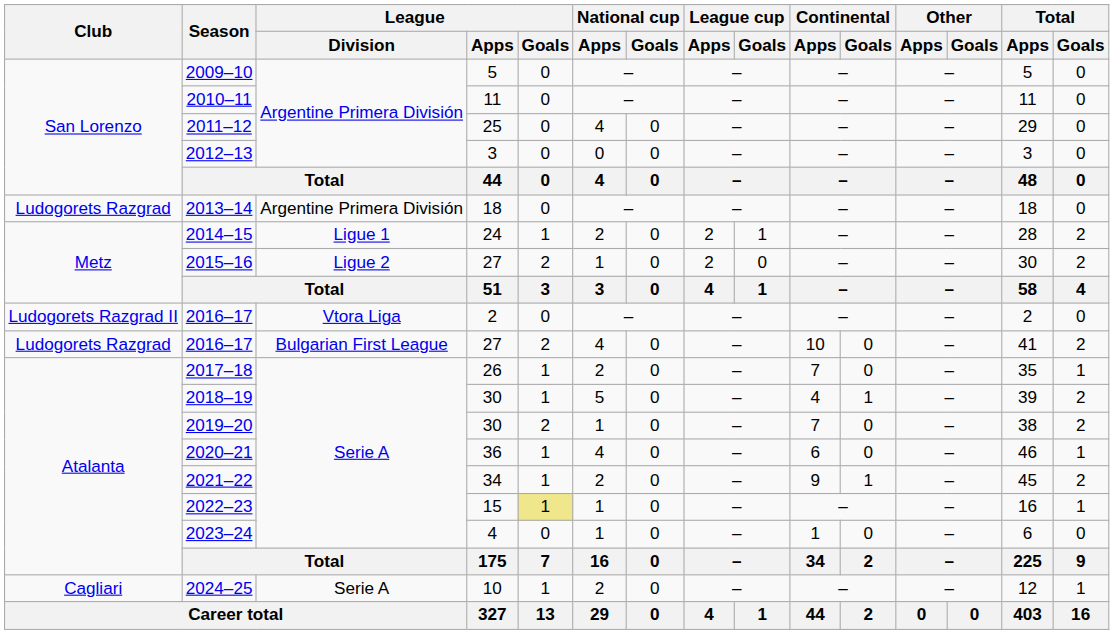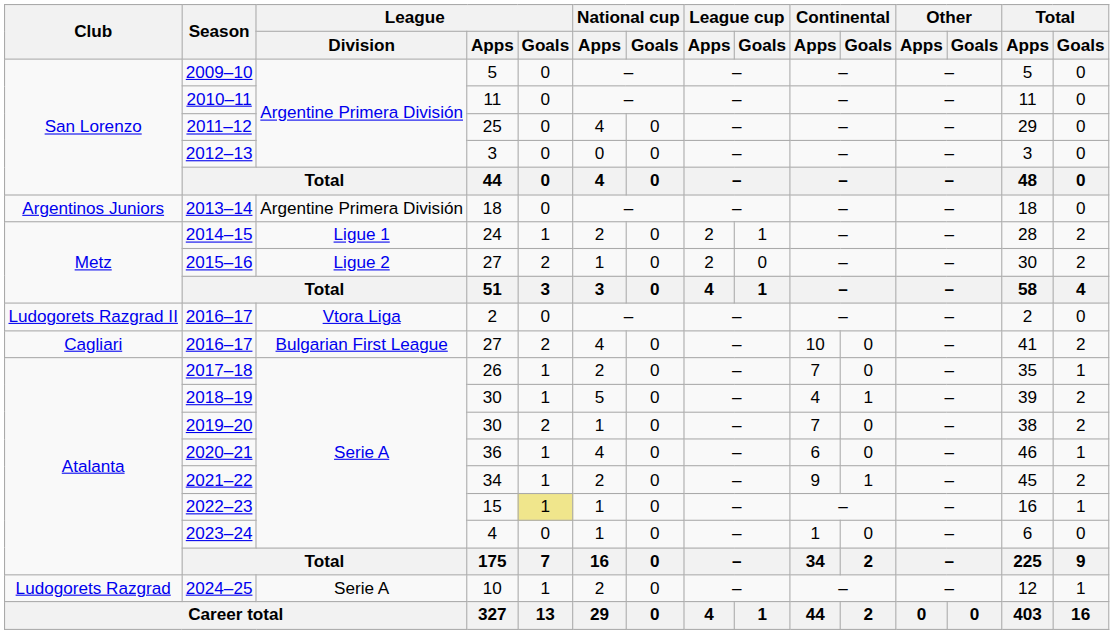 <table class="wikitable" style="text-align: center">
 <tr>
 <th rowspan="2">Club</th>
 <th rowspan="2">Season</th>
 <th colspan="3">League</th>
 <th colspan="2">National cup</th>
 <th colspan="2">League cup</th>
 <th colspan="2">Continental</th>
 <th colspan="2">Other</th>
 <th colspan="2">Total</th>
 </tr>
 <tr>
 <th>Division</th>
 <th>Apps</th>
 <th>Goals</th>
 <th>Apps</th>
 <th>Goals</th>
 <th>Apps</th>
 <th>Goals</th>
 <th>Apps</th>
 <th>Goals</th>
 <th>Apps</th>
 <th>Goals</th>
 <th>Apps</th>
 <th>Goals</th>
 </tr>
 <tr>
 <td rowspan="5"><a href='#'>San Lorenzo</a></td>
 <td><a href='#'>2009–10</a></td>
 <td rowspan="4"><a href='#'>Argentine Primera División</a></td>
 <td>5</td>
 <td>0</td>
 <td colspan="2">–</td>
 <td colspan="2">–</td>
 <td colspan="2">–</td>
 <td colspan="2">–</td>
 <td>5</td>
 <td>0</td>
 </tr>
 <tr>
 <td><a href='#'>2010–11</a></td>
 <td>11</td>
 <td>0</td>
 <td colspan="2">–</td>
 <td colspan="2">–</td>
 <td colspan="2">–</td>
 <td colspan="2">–</td>
 <td>11</td>
 <td>0</td>
 </tr>
 <tr>
 <td><a href='#'>2011–12</a></td>
 <td>25</td>
 <td>0</td>
 <td>4</td>
 <td>0</td>
 <td colspan="2">–</td>
 <td colspan="2">–</td>
 <td colspan="2">–</td>
 <td>29</td>
 <td>0</td>
 </tr>
 <tr>
 <td><a href='#'>2012–13</a></td>
 <td>3</td>
 <td>0</td>
 <td>0</td>
 <td>0</td>
 <td colspan="2">–</td>
 <td colspan="2">–</td>
 <td colspan="2">–</td>
 <td>3</td>
 <td>0</td>
 </tr>
 <tr>
 <th colspan="2">Total</th>
 <th>44</th>
 <th>0</th>
 <th>4</th>
 <th>0</th>
 <th colspan="2">–</th>
 <th colspan="2">–</th>
 <th colspan="2">–</th>
 <th>48</th>
 <th>0</th>
 </tr>
 <tr>
-<td><a href='#'>Ludogorets Razgrad</a></td>
+<td><a href='#'>Argentinos Juniors</a></td>
 <td><a href='#'>2013–14</a></td>
 <td>Argentine Primera División</td>
 <td>18</td>
 <td>0</td>
 <td colspan="2">–</td>
 <td colspan="2">–</td>
 <td colspan="2">–</td>
 <td colspan="2">–</td>
 <td>18</td>
 <td>0</td>
 </tr>
 <tr>
 <td rowspan="3"><a href='#'>Metz</a></td>
 <td><a href='#'>2014–15</a></td>
 <td><a href='#'>Ligue 1</a></td>
 <td>24</td>
 <td>1</td>
 <td>2</td>
 <td>0</td>
 <td>2</td>
 <td>1</td>
 <td colspan="2">–</td>
 <td colspan="2">–</td>
 <td>28</td>
 <td>2</td>
 </tr>
 <tr>
 <td><a href='#'>2015–16</a></td>
 <td><a href='#'>Ligue 2</a></td>
 <td>27</td>
 <td>2</td>
 <td>1</td>
 <td>0</td>
 <td>2</td>
 <td>0</td>
 <td colspan="2">–</td>
 <td colspan="2">–</td>
 <td>30</td>
 <td>2</td>
 </tr>
 <tr>
 <th colspan="2">Total</th>
 <th>51</th>
 <th>3</th>
 <th>3</th>
 <th>0</th>
 <th>4</th>
 <th>1</th>
 <th colspan="2">–</th>
 <th colspan="2">–</th>
 <th>58</th>
 <th>4</th>
 </tr>
 <tr>
 <td><a href='#'>Ludogorets Razgrad II</a></td>
 <td><a href='#'>2016–17</a></td>
 <td><a href='#'>Vtora Liga</a></td>
 <td>2</td>
 <td>0</td>
 <td colspan="2">–</td>
 <td colspan="2">–</td>
 <td colspan="2">–</td>
 <td colspan="2">–</td>
 <td>2</td>
 <td>0</td>
 </tr>
 <tr>
-<td><a href='#'>Ludogorets Razgrad</a></td>
+<td><a href='#'>Cagliari</a></td>
 <td><a href='#'>2016–17</a></td>
 <td><a href='#'>Bulgarian First League</a></td>
 <td>27</td>
 <td>2</td>
 <td>4</td>
 <td>0</td>
 <td colspan="2">–</td>
 <td>10</td>
 <td>0</td>
 <td colspan="2">–</td>
 <td>41</td>
 <td>2</td>
 </tr>
 <tr>
 <td rowspan="8"><a href='#'>Atalanta</a></td>
 <td><a href='#'>2017–18</a></td>
 <td rowspan="7"><a href='#'>Serie A</a></td>
 <td>26</td>
 <td>1</td>
 <td>2</td>
 <td>0</td>
 <td colspan="2">–</td>
 <td>7</td>
 <td>0</td>
 <td colspan="2">–</td>
 <td>35</td>
 <td>1</td>
 </tr>
 <tr>
 <td><a href='#'>2018–19</a></td>
 <td>30</td>
 <td>1</td>
 <td>5</td>
 <td>0</td>
 <td colspan="2">–</td>
 <td>4</td>
 <td>1</td>
 <td colspan="2">–</td>
 <td>39</td>
 <td>2</td>
 </tr>
 <tr>
 <td><a href='#'>2019–20</a></td>
 <td>30</td>
 <td>2</td>
 <td>1</td>
 <td>0</td>
 <td colspan="2">–</td>
 <td>7</td>
 <td>0</td>
 <td colspan="2">–</td>
 <td>38</td>
 <td>2</td>
 </tr>
 <tr>
 <td><a href='#'>2020–21</a></td>
 <td>36</td>
 <td>1</td>
 <td>4</td>
 <td>0</td>
 <td colspan="2">–</td>
 <td>6</td>
 <td>0</td>
 <td colspan="2">–</td>
 <td>46</td>
 <td>1</td>
 </tr>
 <tr>
 <td><a href='#'>2021–22</a></td>
 <td>34</td>
 <td>1</td>
 <td>2</td>
 <td>0</td>
 <td colspan="2">–</td>
 <td>9</td>
 <td>1</td>
 <td colspan="2">–</td>
 <td>45</td>
 <td>2</td>
 </tr>
 <tr>
 <td><a href='#'>2022–23</a></td>
 <td>15</td>
 <td style="background: khaki;">1</td>
 <td>1</td>
 <td>0</td>
 <td colspan="2">–</td>
 <td colspan="2">–</td>
 <td colspan="2">–</td>
 <td>16</td>
 <td>1</td>
 </tr>
 <tr>
 <td><a href='#'>2023–24</a></td>
 <td>4</td>
 <td>0</td>
 <td>1</td>
 <td>0</td>
 <td colspan="2">–</td>
 <td>1</td>
 <td>0</td>
 <td colspan="2">–</td>
 <td>6</td>
 <td>0</td>
 </tr>
 <tr>
 <th colspan="2">Total</th>
 <th>175</th>
 <th>7</th>
 <th>16</th>
 <th>0</th>
 <th colspan="2">–</th>
 <th>34</th>
 <th>2</th>
 <th colspan="2">–</th>
 <th>225</th>
 <th>9</th>
 </tr>
 <tr>
-<td><a href='#'>Cagliari</a></td>
+<td><a href='#'>Ludogorets Razgrad</a></td>
 <td><a href='#'>2024–25</a></td>
 <td>Serie A</td>
 <td>10</td>
 <td>1</td>
 <td>2</td>
 <td>0</td>
 <td colspan="2">–</td>
 <td colspan="2">–</td>
 <td colspan="2">–</td>
 <td>12</td>
 <td>1</td>
 </tr>
 <tr>
 <th colspan="3">Career total</th>
 <th>327</th>
 <th>13</th>
 <th>29</th>
 <th>0</th>
 <th>4</th>
 <th>1</th>
 <th>44</th>
 <th>2</th>
 <th>0</th>
 <th>0</th>
 <th>403</th>
 <th>16</th>
 </tr>
 </table>
